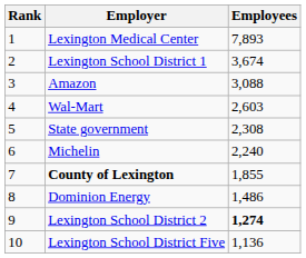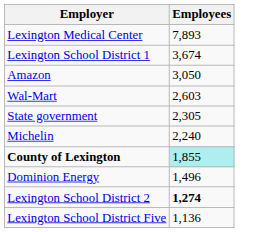 <table class="wikitable">
 <tr>
-<th>Rank</th>
 <th>Employer</th>
 <th>Employees</th>
 </tr>
 <tr>
-<td>1</td>
 <td><a href='#'>Lexington Medical Center</a></td>
 <td>7,893</td>
 </tr>
 <tr>
-<td>2</td>
 <td><a href='#'>Lexington School District 1</a></td>
 <td>3,674</td>
 </tr>
 <tr>
-<td>3</td>
 <td><a href='#'>Amazon</a></td>
-<td>3,088</td>
+<td>3,050</td>
 </tr>
 <tr>
-<td>4</td>
 <td><a href='#'>Wal-Mart</a></td>
 <td>2,603</td>
 </tr>
 <tr>
-<td>5</td>
 <td><a href='#'>State government</a></td>
-<td>2,308</td>
+<td>2,305</td>
 </tr>
 <tr>
-<td>6</td>
 <td><a href='#'>Michelin</a></td>
 <td>2,240</td>
 </tr>
 <tr>
-<td>7</td>
 <td><strong>County of Lexington</strong></td>
-<td>1,855</td>
+<td style="background: paleturquoise;">1,855</td>
 </tr>
 <tr>
-<td>8</td>
 <td><a href='#'>Dominion Energy</a></td>
-<td>1,486</td>
+<td>1,496</td>
 </tr>
 <tr>
-<td>9</td>
 <td><a href='#'>Lexington School District 2</a></td>
 <td><strong>1,274</strong></td>
 </tr>
 <tr>
-<td>10</td>
 <td><a href='#'>Lexington School District Five</a></td>
 <td>1,136</td>
 </tr>
 </table>
